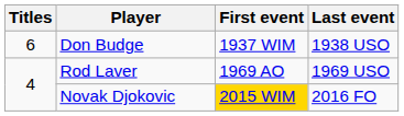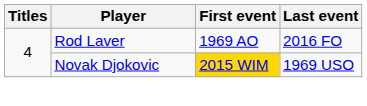 <table class="wikitable nowrap">
 <tr>
 <th>Titles</th>
 <th width=145>Player</th>
 <th>First event</th>
 <th>Last event</th>
 </tr>
 <tr>
-<td style="text-align: center; width: 20px;">6</td>
-<td> <a href='#'>Don Budge</a></td>
-<td><a href='#'>1937 WIM</a></td>
-<td><a href='#'>1938 USO</a></td>
-</tr>
-<tr>
 <td rowspan=2 style="text-align: center;">4</td>
 <td> <a href='#'>Rod Laver</a></td>
 <td><a href='#'>1969 AO</a></td>
-<td><a href='#'>1969 USO</a></td>
+<td><a href='#'>2016 FO</a></td>
 </tr>
 <tr>
 <td> <a href='#'>Novak Djokovic</a></td>
 <td style="background: gold;"><a href='#'>2015 WIM</a></td>
-<td><a href='#'>2016 FO</a></td>
+<td><a href='#'>1969 USO</a></td>
 </tr>
 </table>
